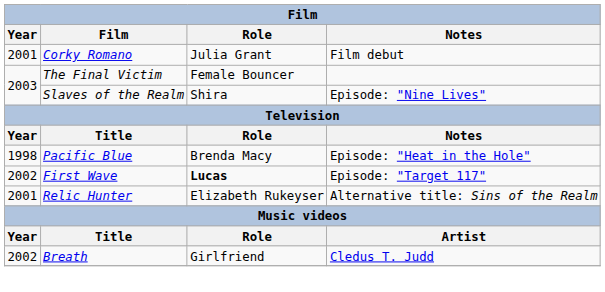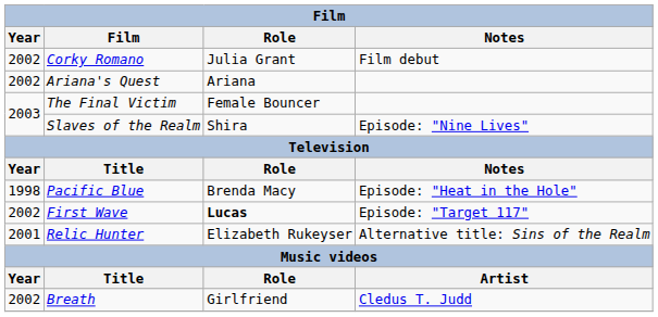 <table class="wikitable">
 <tr style="background:#ccc; text-align:center;">
 <th colspan="4" style="background: LightSteelBlue;">Film</th>
 </tr>
 <tr style="background:#ccc; text-align:center;">
 <th>Year</th>
 <th>Film</th>
 <th>Role</th>
 <th>Notes</th>
 </tr>
 <tr>
-<td>2001</td>
+<td>2002</td>
 <td><em><a href='#'>Corky Romano</a></em></td>
 <td>Julia Grant</td>
 <td>Film debut</td>
+</tr>
+<tr>
+<td>2002</td>
+<td><em>Ariana's Quest</em></td>
+<td>Ariana</td>
+<td></td>
 </tr>
 <tr>
 <td rowspan=2>2003</td>
 <td><em>The Final Victim</em></td>
 <td>Female Bouncer</td>
 <td></td>
 </tr>
 <tr>
 <td><em>Slaves of the Realm</em></td>
 <td>Shira</td>
 <td>Episode: <a href='#'>"Nine Lives"</a></td>
 </tr>
 <tr style="background:#ccc; text-align:center;">
 <th colspan="4" style="background: LightSteelBlue;">Television</th>
 </tr>
 <tr style="background:#ccc; text-align:center;">
 <th>Year</th>
 <th>Title</th>
 <th>Role</th>
 <th>Notes</th>
 </tr>
 <tr>
 <td>1998</td>
 <td><em><a href='#'>Pacific Blue</a></em></td>
 <td>Brenda Macy</td>
 <td>Episode: <a href='#'>"Heat in the Hole"</a></td>
 </tr>
 <tr>
 <td>2002</td>
 <td><em><a href='#'>First Wave</a></em></td>
 <td><strong>Lucas</strong></td>
 <td>Episode: <a href='#'>"Target 117"</a></td>
 </tr>
 <tr>
 <td>2001</td>
 <td><em><a href='#'>Relic Hunter</a></em></td>
 <td>Elizabeth Rukeyser</td>
 <td>Alternative title: <em>Sins of the Realm</em></td>
 </tr>
 <tr style="background:#ccc; text-align:center;">
 <th colspan="4" style="background: LightSteelBlue;">Music videos</th>
 </tr>
 <tr style="background:#ccc; text-align:center;">
 <th>Year</th>
 <th>Title</th>
 <th>Role</th>
 <th>Artist</th>
 </tr>
 <tr>
 <td>2002</td>
 <td><em><a href='#'>Breath</a></em></td>
 <td>Girlfriend</td>
 <td><a href='#'>Cledus T. Judd</a></td>
 </tr>
 <tr>
 </tr>
 </table>
